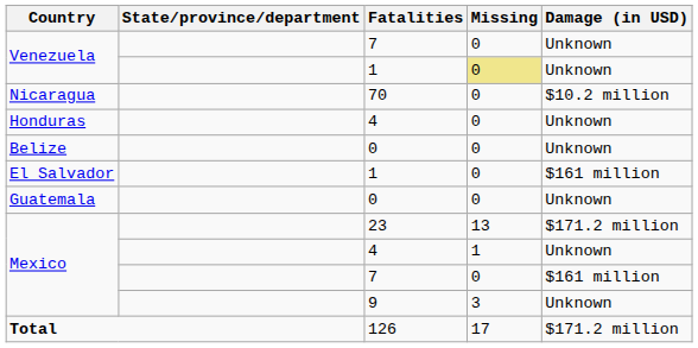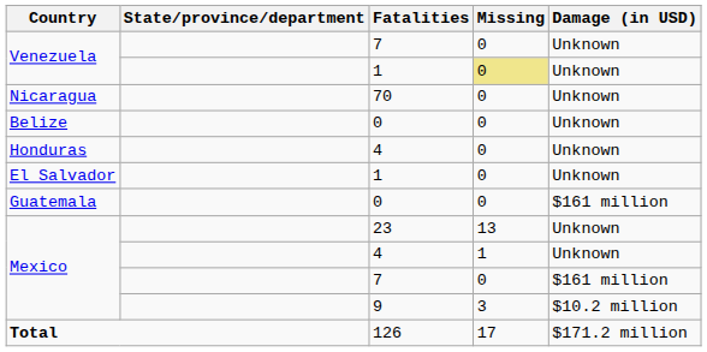 <table class="wikitable" style="float:right; margin:0 1em 0.5em;">
 <tr>
 <th>Country</th>
 <th>State/province/department</th>
 <th>Fatalities</th>
 <th>Missing</th>
 <th>Damage (in USD)</th>
 </tr>
 <tr>
 <td rowspan=2><a href='#'>Venezuela</a></td>
 <td></td>
 <td>7</td>
 <td>0</td>
 <td>Unknown</td>
 </tr>
 <tr>
 <td></td>
 <td>1</td>
 <td style="background: khaki;">0</td>
 <td>Unknown</td>
 </tr>
 <tr>
 <td><a href='#'>Nicaragua</a></td>
 <td></td>
 <td>70</td>
 <td>0</td>
-<td>$10.2 million</td>
-</tr>
-<tr>
-<td><a href='#'>Honduras</a></td>
-<td></td>
-<td>4</td>
-<td>0</td>
 <td>Unknown</td>
 </tr>
 <tr>
 <td><a href='#'>Belize</a></td>
 <td></td>
 <td>0</td>
 <td>0</td>
 <td>Unknown</td>
 </tr>
 <tr>
+<td><a href='#'>Honduras</a></td>
+<td></td>
+<td>4</td>
+<td>0</td>
+<td>Unknown</td>
+</tr>
+<tr>
 <td><a href='#'>El Salvador</a></td>
 <td></td>
 <td>1</td>
 <td>0</td>
-<td>$161 million</td>
+<td>Unknown</td>
 </tr>
 <tr>
 <td><a href='#'>Guatemala</a></td>
 <td></td>
 <td>0</td>
 <td>0</td>
-<td>Unknown</td>
+<td>$161 million</td>
 </tr>
 <tr>
 <td rowspan=4><a href='#'>Mexico</a></td>
 <td></td>
 <td>23</td>
 <td>13</td>
-<td>$171.2 million</td>
+<td>Unknown</td>
 </tr>
 <tr>
 <td></td>
 <td>4</td>
 <td>1</td>
 <td>Unknown</td>
 </tr>
 <tr>
 <td></td>
 <td>7</td>
 <td>0</td>
 <td>$161 million</td>
 </tr>
 <tr>
 <td></td>
 <td>9</td>
 <td>3</td>
-<td>Unknown</td>
+<td>$10.2 million</td>
 </tr>
 <tr>
 <td colspan=2><strong>Total</strong></td>
 <td>126</td>
 <td>17</td>
 <td>$171.2 million</td>
 </tr>
 </table>
